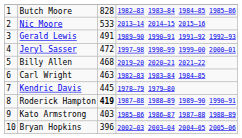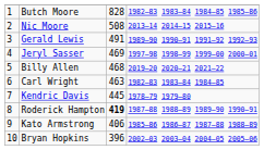 <table class="wikitable">
 <tr>
 </tr>
 <tr>
 <td>1</td>
 <td>Butch Moore</td>
 <td>828</td>
 <td style="font-size:80%;"><a href='#'>1982–83</a> <a href='#'>1983–84</a> <a href='#'>1984–85</a> <a href='#'>1985–86</a></td>
 </tr>
 <tr>
 <td>2</td>
 <td><a href='#'>Nic Moore</a></td>
-<td>533</td>
+<td>508</td>
 <td style="font-size:80%;"><a href='#'>2013–14</a> <a href='#'>2014–15</a> <a href='#'>2015–16</a></td>
 </tr>
 <tr>
 <td>3</td>
 <td><a href='#'>Gerald Lewis</a></td>
 <td>491</td>
 <td style="font-size:80%;"><a href='#'>1989–90</a> <a href='#'>1990–91</a> <a href='#'>1991–92</a> <a href='#'>1992–93</a></td>
 </tr>
 <tr>
 <td>4</td>
 <td><a href='#'>Jeryl Sasser</a></td>
-<td>472</td>
+<td>469</td>
 <td style="font-size:80%;"><a href='#'>1997–98</a> <a href='#'>1998–99</a> <a href='#'>1999–00</a> <a href='#'>2000–01</a></td>
 </tr>
 <tr>
 <td>5</td>
 <td>Billy Allen</td>
 <td>468</td>
 <td style="font-size:80%;"><a href='#'>2019–20</a> <a href='#'>2020–21</a> <a href='#'>2021–22</a></td>
 </tr>
 <tr>
 <td>6</td>
 <td>Carl Wright</td>
 <td>463</td>
 <td style="font-size:80%;"><a href='#'>1982–83</a> <a href='#'>1983–84</a> <a href='#'>1984–85</a></td>
 </tr>
 <tr>
 <td>7</td>
 <td><a href='#'>Kendric Davis</a></td>
 <td>445</td>
 <td style="font-size:80%;"><a href='#'>1978–79</a> <a href='#'>1979–80</a></td>
 </tr>
 <tr>
 <td>8</td>
 <td>Roderick Hampton</td>
 <td><strong>419</strong></td>
 <td style="font-size:80%;"><a href='#'>1987–88</a> <a href='#'>1988–89</a> <a href='#'>1989–90</a> <a href='#'>1990–91</a></td>
 </tr>
 <tr>
 <td>9</td>
 <td>Kato Armstrong</td>
-<td>403</td>
+<td>406</td>
 <td style="font-size:80%;"><a href='#'>1985–86</a> <a href='#'>1986–87</a> <a href='#'>1987–88</a> <a href='#'>1988–89</a></td>
 </tr>
 <tr>
 <td>10</td>
 <td>Bryan Hopkins</td>
 <td>396</td>
 <td style="font-size:80%;"><a href='#'>2002–03</a> <a href='#'>2003–04</a> <a href='#'>2004–05</a> <a href='#'>2005–06</a></td>
 </tr>
 </table>
